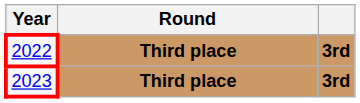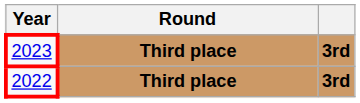 <table class="wikitable" style="text-align: center; font-size:90%">
 <tr>
 <th>Year</th>
 <th style="width:200px">Round</th>
 <th></th>
 </tr>
 <tr>
+<td style="border: 3px solid red"><a href='#'>2023</a></td>
+<td bgcolor="cc9966"><strong>Third place</strong></td>
+<td bgcolor="cc9966"><strong>3rd</strong></td>
+</tr>
+<tr>
 <td style="border: 3px solid red"><a href='#'>2022</a></td>
 <td bgcolor="cc9966"><strong>Third place</strong></td>
 <td bgcolor="cc9966"><strong>3rd</strong></td>
 </tr>
-<tr>
-<td style="border: 3px solid red"><a href='#'>2023</a></td>
-<td bgcolor="cc9966"><strong>Third place</strong></td>
-<td bgcolor="cc9966"><strong>3rd</strong></td>
-</tr>
 </table>
